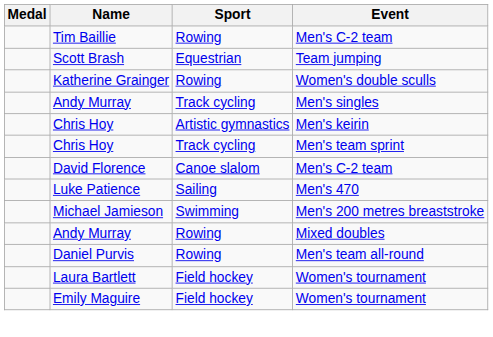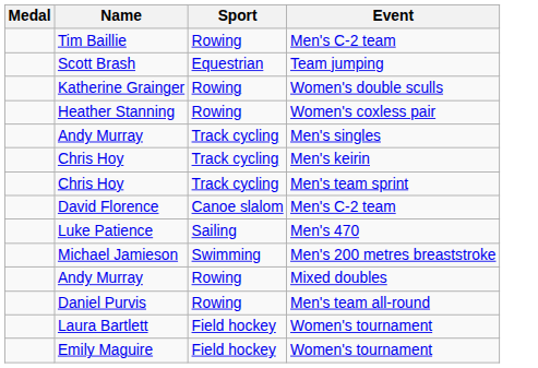 <table class="wikitable sortable">
 <tr>
 <th>Medal</th>
 <th>Name</th>
 <th>Sport</th>
 <th>Event</th>
 </tr>
 <tr>
 <td></td>
 <td><a href='#'>Tim Baillie</a></td>
 <td><a href='#'>Rowing</a></td>
 <td><a href='#'>Men's C-2 team</a></td>
 </tr>
 <tr>
 <td></td>
 <td><a href='#'>Scott Brash</a></td>
 <td><a href='#'>Equestrian</a></td>
 <td><a href='#'>Team jumping</a></td>
 </tr>
 <tr>
 <td></td>
 <td><a href='#'>Katherine Grainger</a></td>
 <td><a href='#'>Rowing</a></td>
 <td><a href='#'>Women's double sculls</a></td>
 </tr>
 <tr>
 <td></td>
+<td><a href='#'>Heather Stanning</a></td>
+<td><a href='#'>Rowing</a></td>
+<td><a href='#'>Women's coxless pair</a></td>
+</tr>
+<tr>
+<td></td>
 <td><a href='#'>Andy Murray</a></td>
 <td><a href='#'>Track cycling</a></td>
 <td><a href='#'>Men's singles</a></td>
 </tr>
 <tr>
 <td></td>
 <td><a href='#'>Chris Hoy</a></td>
-<td><a href='#'>Artistic gymnastics</a></td>
+<td><a href='#'>Track cycling</a></td>
 <td><a href='#'>Men's keirin</a></td>
 </tr>
 <tr>
 <td></td>
 <td><a href='#'>Chris Hoy</a></td>
 <td><a href='#'>Track cycling</a></td>
 <td><a href='#'>Men's team sprint</a></td>
 </tr>
 <tr>
 <td></td>
 <td><a href='#'>David Florence</a></td>
 <td><a href='#'>Canoe slalom</a></td>
 <td><a href='#'>Men's C-2 team</a></td>
 </tr>
 <tr>
 <td></td>
 <td><a href='#'>Luke Patience</a></td>
 <td><a href='#'>Sailing</a></td>
 <td><a href='#'>Men's 470</a></td>
 </tr>
 <tr>
 <td></td>
 <td><a href='#'>Michael Jamieson</a></td>
 <td><a href='#'>Swimming</a></td>
 <td><a href='#'>Men's 200 metres breaststroke</a></td>
 </tr>
 <tr>
 <td></td>
 <td><a href='#'>Andy Murray</a></td>
 <td><a href='#'>Rowing</a></td>
 <td><a href='#'>Mixed doubles</a></td>
 </tr>
 <tr>
 <td></td>
 <td><a href='#'>Daniel Purvis</a></td>
 <td><a href='#'>Rowing</a></td>
 <td><a href='#'>Men's team all-round</a></td>
 </tr>
 <tr>
 <td></td>
 <td><a href='#'>Laura Bartlett</a></td>
 <td><a href='#'>Field hockey</a></td>
 <td><a href='#'>Women's tournament</a></td>
 </tr>
 <tr>
 <td></td>
 <td><a href='#'>Emily Maguire</a></td>
 <td><a href='#'>Field hockey</a></td>
 <td><a href='#'>Women's tournament</a></td>
 </tr>
 </table>
